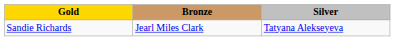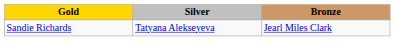 <table class="wikitable" style="text-align:left">
 <tr align="center">
 <td width=200 bgcolor=gold><strong>Gold</strong></td>
+<td width=200 bgcolor=silver><strong>Silver</strong></td>
 <td width=200 bgcolor=CC9966><strong>Bronze</strong></td>
-<td width=200 bgcolor=silver><strong>Silver</strong></td>
 </tr>
 <tr>
 <td><a href='#'>Sandie Richards</a><br><em></em></td>
+<td><a href='#'>Tatyana Alekseyeva</a><br><em></em></td>
 <td><a href='#'>Jearl Miles Clark</a><br><em></em></td>
-<td><a href='#'>Tatyana Alekseyeva</a><br><em></em></td>
 </tr>
 </table>
